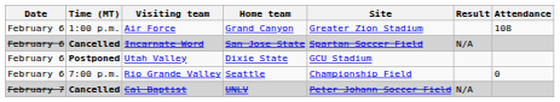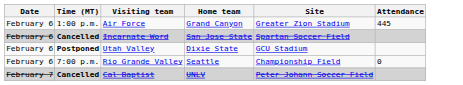 <table class="wikitable">
 <tr>
 <th>Date</th>
 <th>Time (MT)</th>
 <th>Visiting team</th>
 <th>Home team</th>
 <th>Site</th>
-<th>Result</th>
 <th>Attendance</th>
 </tr>
 <tr>
 <td>February 6</td>
 <td>1:00 p.m.</td>
 <td><a href='#'>Air Force</a></td>
 <td><a href='#'>Grand Canyon</a></td>
 <td><a href='#'>Greater Zion Stadium</a></td>
-<td></td>
-<td>108</td>
+<td>445</td>
 </tr>
 <tr bgcolor="#d3d3d3">
 <td><s>February 6</s></td>
 <td><strong>Cancelled</strong></td>
 <td><a href='#'><s>Incarnate Word</s></a></td>
 <td><a href='#'><s>San Jose State</s></a></td>
 <td><a href='#'><s>Spartan Soccer Field</s></a></td>
-<td>N/A</td>
 <td></td>
 </tr>
 <tr>
 <td>February 6</td>
 <td><strong>Postponed</strong></td>
 <td><a href='#'>Utah Valley</a></td>
 <td><a href='#'>Dixie State</a></td>
 <td><a href='#'>GCU Stadium</a></td>
 <td></td>
-<td></td>
 </tr>
 <tr>
 <td>February 6</td>
 <td>7:00 p.m.</td>
 <td><a href='#'>Rio Grande Valley</a></td>
 <td><a href='#'>Seattle</a></td>
 <td><a href='#'>Championship Field</a></td>
-<td></td>
 <td>0</td>
 </tr>
 <tr bgcolor="#d3d3d3">
 <td><s>February 7</s></td>
 <td><strong>Cancelled</strong></td>
 <td><a href='#'><s>Cal Baptist</s></a></td>
 <td><a href='#'><s>UNLV</s></a></td>
 <td><a href='#'><s>Peter Johann Soccer Field</s></a></td>
-<td>N/A</td>
 <td></td>
 </tr>
 </table>
